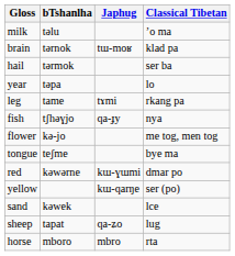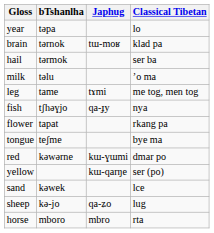 <table class="wikitable sortable">
 <tr>
 <th>Gloss</th>
 <th>bTshanlha</th>
 <th><a href='#'>Japhug</a></th>
 <th><a href='#'>Classical Tibetan</a></th>
 </tr>
 <tr>
-<td>milk</td>
-<td>təlu</td>
+<td>year</td>
+<td>təpa</td>
 <td></td>
-<td>’o ma</td>
+<td>lo</td>
 </tr>
 <tr>
 <td>brain</td>
 <td>tərnok</td>
 <td>tɯ-moʁ</td>
 <td>klad pa</td>
 </tr>
 <tr>
 <td>hail</td>
 <td>tərmok</td>
 <td></td>
 <td>ser ba</td>
 </tr>
 <tr>
-<td>year</td>
-<td>təpa</td>
+<td>milk</td>
+<td>təlu</td>
 <td></td>
-<td>lo</td>
+<td>’o ma</td>
 </tr>
 <tr>
 <td>leg</td>
 <td>tame</td>
 <td>tɤmi</td>
-<td>rkang pa</td>
+<td>me tog, men tog</td>
 </tr>
 <tr>
 <td>fish</td>
 <td>tʃhəɣjo</td>
 <td>qa-ɟy</td>
 <td>nya</td>
 </tr>
 <tr>
 <td>flower</td>
-<td>kə-jo</td>
+<td>tapat</td>
 <td></td>
-<td>me tog, men tog</td>
+<td>rkang pa</td>
 </tr>
 <tr>
 <td>tongue</td>
 <td>teʃme</td>
 <td></td>
 <td>bye ma</td>
 </tr>
 <tr>
 <td>red</td>
 <td>kəwərne</td>
 <td>kɯ-ɣɯmi</td>
 <td>dmar po</td>
 </tr>
 <tr>
 <td>yellow</td>
 <td></td>
 <td>kɯ-qarŋe</td>
 <td>ser (po)</td>
 </tr>
 <tr>
 <td>sand</td>
 <td>kəwek</td>
 <td></td>
 <td>lce</td>
 </tr>
 <tr>
 <td>sheep</td>
-<td>tapat</td>
+<td>kə-jo</td>
 <td>qa-ʑo</td>
 <td>lug</td>
 </tr>
 <tr>
 <td>horse</td>
 <td>mboro</td>
 <td>mbro</td>
 <td>rta</td>
 </tr>
 </table>
